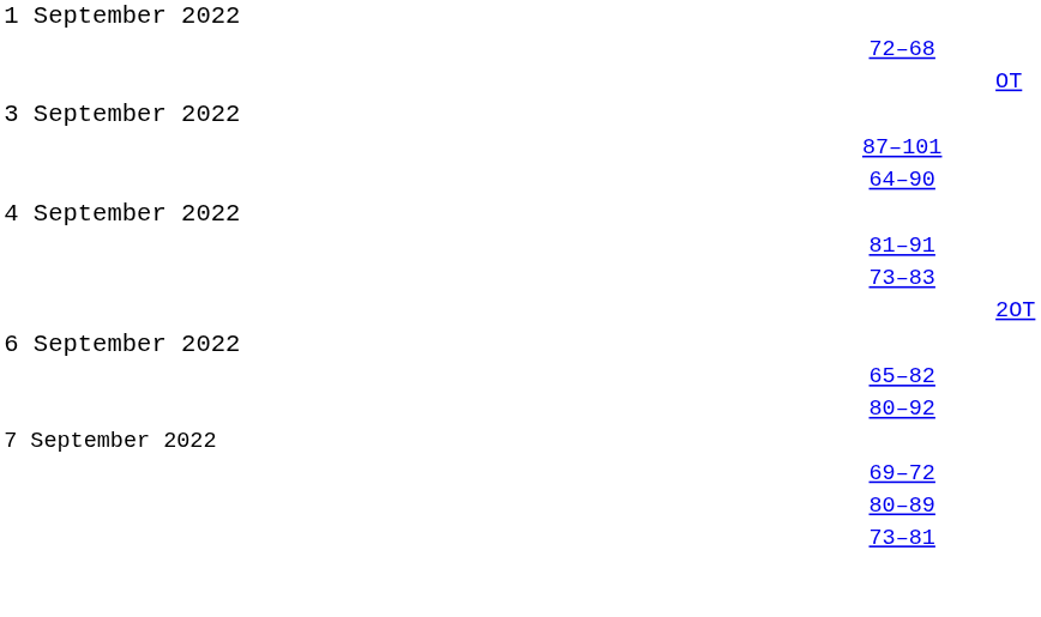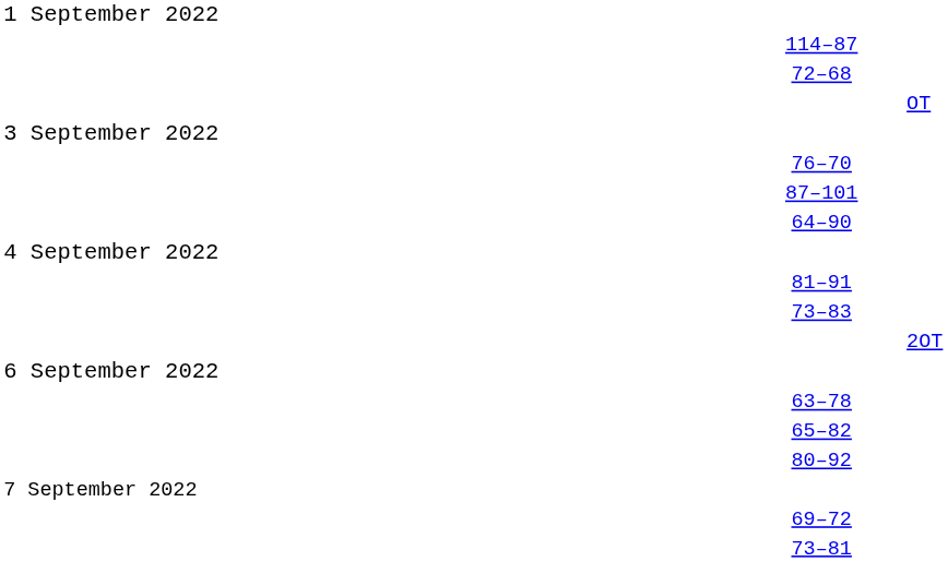 <table style="width:100%;" cellspacing="1">
 <tr>
 <th width=25%></th>
 <th width=2%></th>
 <th width=6%></th>
 <th width=2%></th>
 <th width=25%></th>
 </tr>
 <tr>
 <td>1 September 2022</td>
+</tr>
+<tr style=font-size:90%>
+<td align=right></td>
+<td></td>
+<td align=center><a href='#'>114–87</a></td>
+<td></td>
+<td></td>
+<td></td>
 </tr>
 <tr style=font-size:90%>
 <td align=right></td>
 <td></td>
 <td align=center><a href='#'>72–68</a></td>
 <td></td>
 <td></td>
 <td></td>
 </tr>
 <tr style=font-size:90%>
 <td align=right></td>
 <td></td>
 <td align=center><a href='#'></a></td>
 <td><a href='#'>OT</a></td>
 <td></td>
 <td></td>
 </tr>
 <tr>
 <td>3 September 2022</td>
+</tr>
+<tr style=font-size:90%>
+<td align=right></td>
+<td></td>
+<td align=center><a href='#'>76–70</a></td>
+<td></td>
+<td></td>
+<td></td>
 </tr>
 <tr style=font-size:90%>
 <td align=right></td>
 <td></td>
 <td align=center><a href='#'>87–101</a></td>
 <td></td>
 <td></td>
 <td></td>
 </tr>
 <tr style=font-size:90%>
 <td align=right></td>
 <td></td>
 <td align=center><a href='#'>64–90</a></td>
 <td></td>
 <td></td>
 <td></td>
 </tr>
 <tr>
 <td>4 September 2022</td>
 </tr>
 <tr style=font-size:90%>
 <td align=right></td>
 <td></td>
 <td align=center><a href='#'>81–91</a></td>
 <td></td>
 <td></td>
 <td></td>
 </tr>
 <tr style=font-size:90%>
 <td align=right></td>
 <td></td>
 <td align=center><a href='#'>73–83</a></td>
 <td></td>
 <td></td>
 <td></td>
 </tr>
 <tr style=font-size:90%>
 <td align=right></td>
 <td></td>
 <td align=center><a href='#'></a></td>
 <td><a href='#'>2OT</a></td>
 <td></td>
 <td></td>
 </tr>
 <tr>
 <td>6 September 2022</td>
 </tr>
 <tr style=font-size:90%>
 <td align=right></td>
 <td></td>
+<td align=center><a href='#'>63–78</a></td>
+<td></td>
+<td></td>
+<td></td>
+</tr>
+<tr style=font-size:90%>
+<td align=right></td>
+<td></td>
 <td align=center><a href='#'>65–82</a></td>
 <td></td>
 <td></td>
 <td></td>
 </tr>
 <tr style=font-size:90%>
 <td align=right></td>
 <td></td>
 <td align=center><a href='#'>80–92</a></td>
 <td></td>
 <td></td>
 <td></td>
 </tr>
 <tr style=font-size:90%>
 <td>7 September 2022</td>
 </tr>
 <tr style=font-size:90%>
 <td align=right></td>
 <td></td>
 <td align=center><a href='#'>69–72</a></td>
 <td></td>
 <td></td>
 <td></td>
 </tr>
 <tr style=font-size:90%>
 <td align=right></td>
 <td></td>
-<td align=center><a href='#'>80–89</a></td>
-<td></td>
-<td></td>
-<td></td>
-</tr>
-<tr style=font-size:90%>
-<td align=right></td>
-<td></td>
 <td align=center><a href='#'>73–81</a></td>
 <td></td>
 <td></td>
 <td></td>
 </tr>
 </table>
